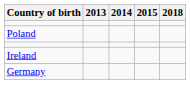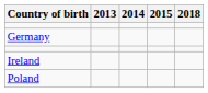 <table class="wikitable sortable">
 <tr>
 <th style="text-align:center; ">Country of birth</th>
 <th style="text-align:center; ">2013</th>
 <th style="text-align:center; ">2014</th>
 <th style="text-align:center; ">2015</th>
 <th style="text-align:center; ">2018</th>
 </tr>
 <tr>
 <td border = "1"></td>
 <td align="right"></td>
 <td align="right"></td>
 <td align="right"></td>
 <td align="right"></td>
 </tr>
 <tr>
-<td border = "1"> <a href='#'>Poland</a></td>
+<td border = "1"> <a href='#'>Germany</a></td>
 <td align="right"></td>
 <td align="right"></td>
 <td align="right"></td>
 <td align="right"></td>
 </tr>
 <tr>
 <td border = "1"></td>
 <td align="right"></td>
 <td align="right"></td>
 <td align="right"></td>
 <td align="right"></td>
 </tr>
 <tr>
 <td border = "1"> <a href='#'>Ireland</a></td>
 <td align="right"></td>
 <td align="right"></td>
 <td align="right"></td>
 <td align="right"></td>
 </tr>
 <tr>
-<td border = "1"> <a href='#'>Germany</a></td>
+<td border = "1"> <a href='#'>Poland</a></td>
 <td align="right"></td>
 <td align="right"></td>
 <td align="right"></td>
 <td align="right"></td>
 </tr>
 </table>
